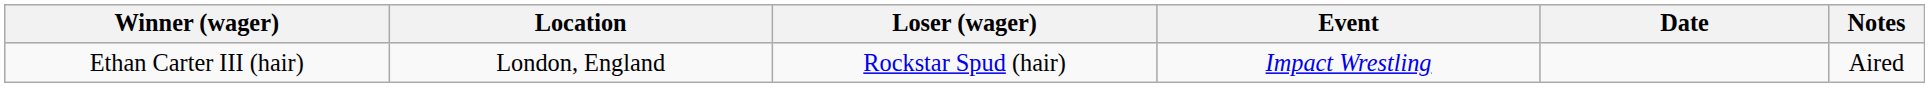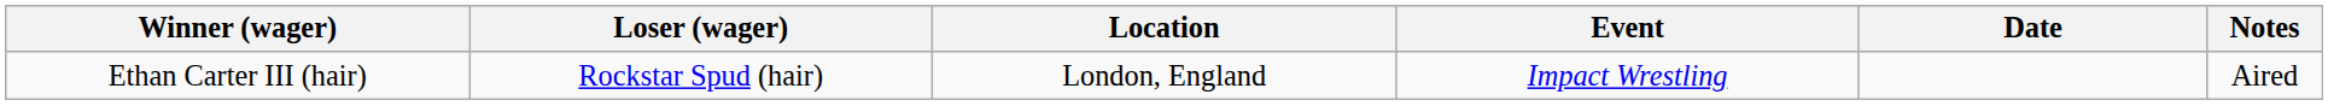 <table class="wikitable sortable" width=100%  style="text-align: center">
 <tr>
 <th width=20% scope="col">Winner (wager)</th>
+<th width=20% scope="col">Loser (wager)</th>
 <th width=20% scope="col">Location</th>
-<th width=20% scope="col">Loser (wager)</th>
 <th width=20% scope="col">Event</th>
 <th width=15% scope="col">Date</th>
 <th class="unsortable" width=5% scope="col">Notes</th>
 </tr>
 <tr>
 <td>Ethan Carter III (hair)</td>
+<td><a href='#'>Rockstar Spud</a> (hair)</td>
 <td>London, England</td>
-<td><a href='#'>Rockstar Spud</a> (hair)</td>
 <td><em><a href='#'>Impact Wrestling</a></em></td>
 <td></td>
 <td>Aired </td>
 </tr>
 </table>
